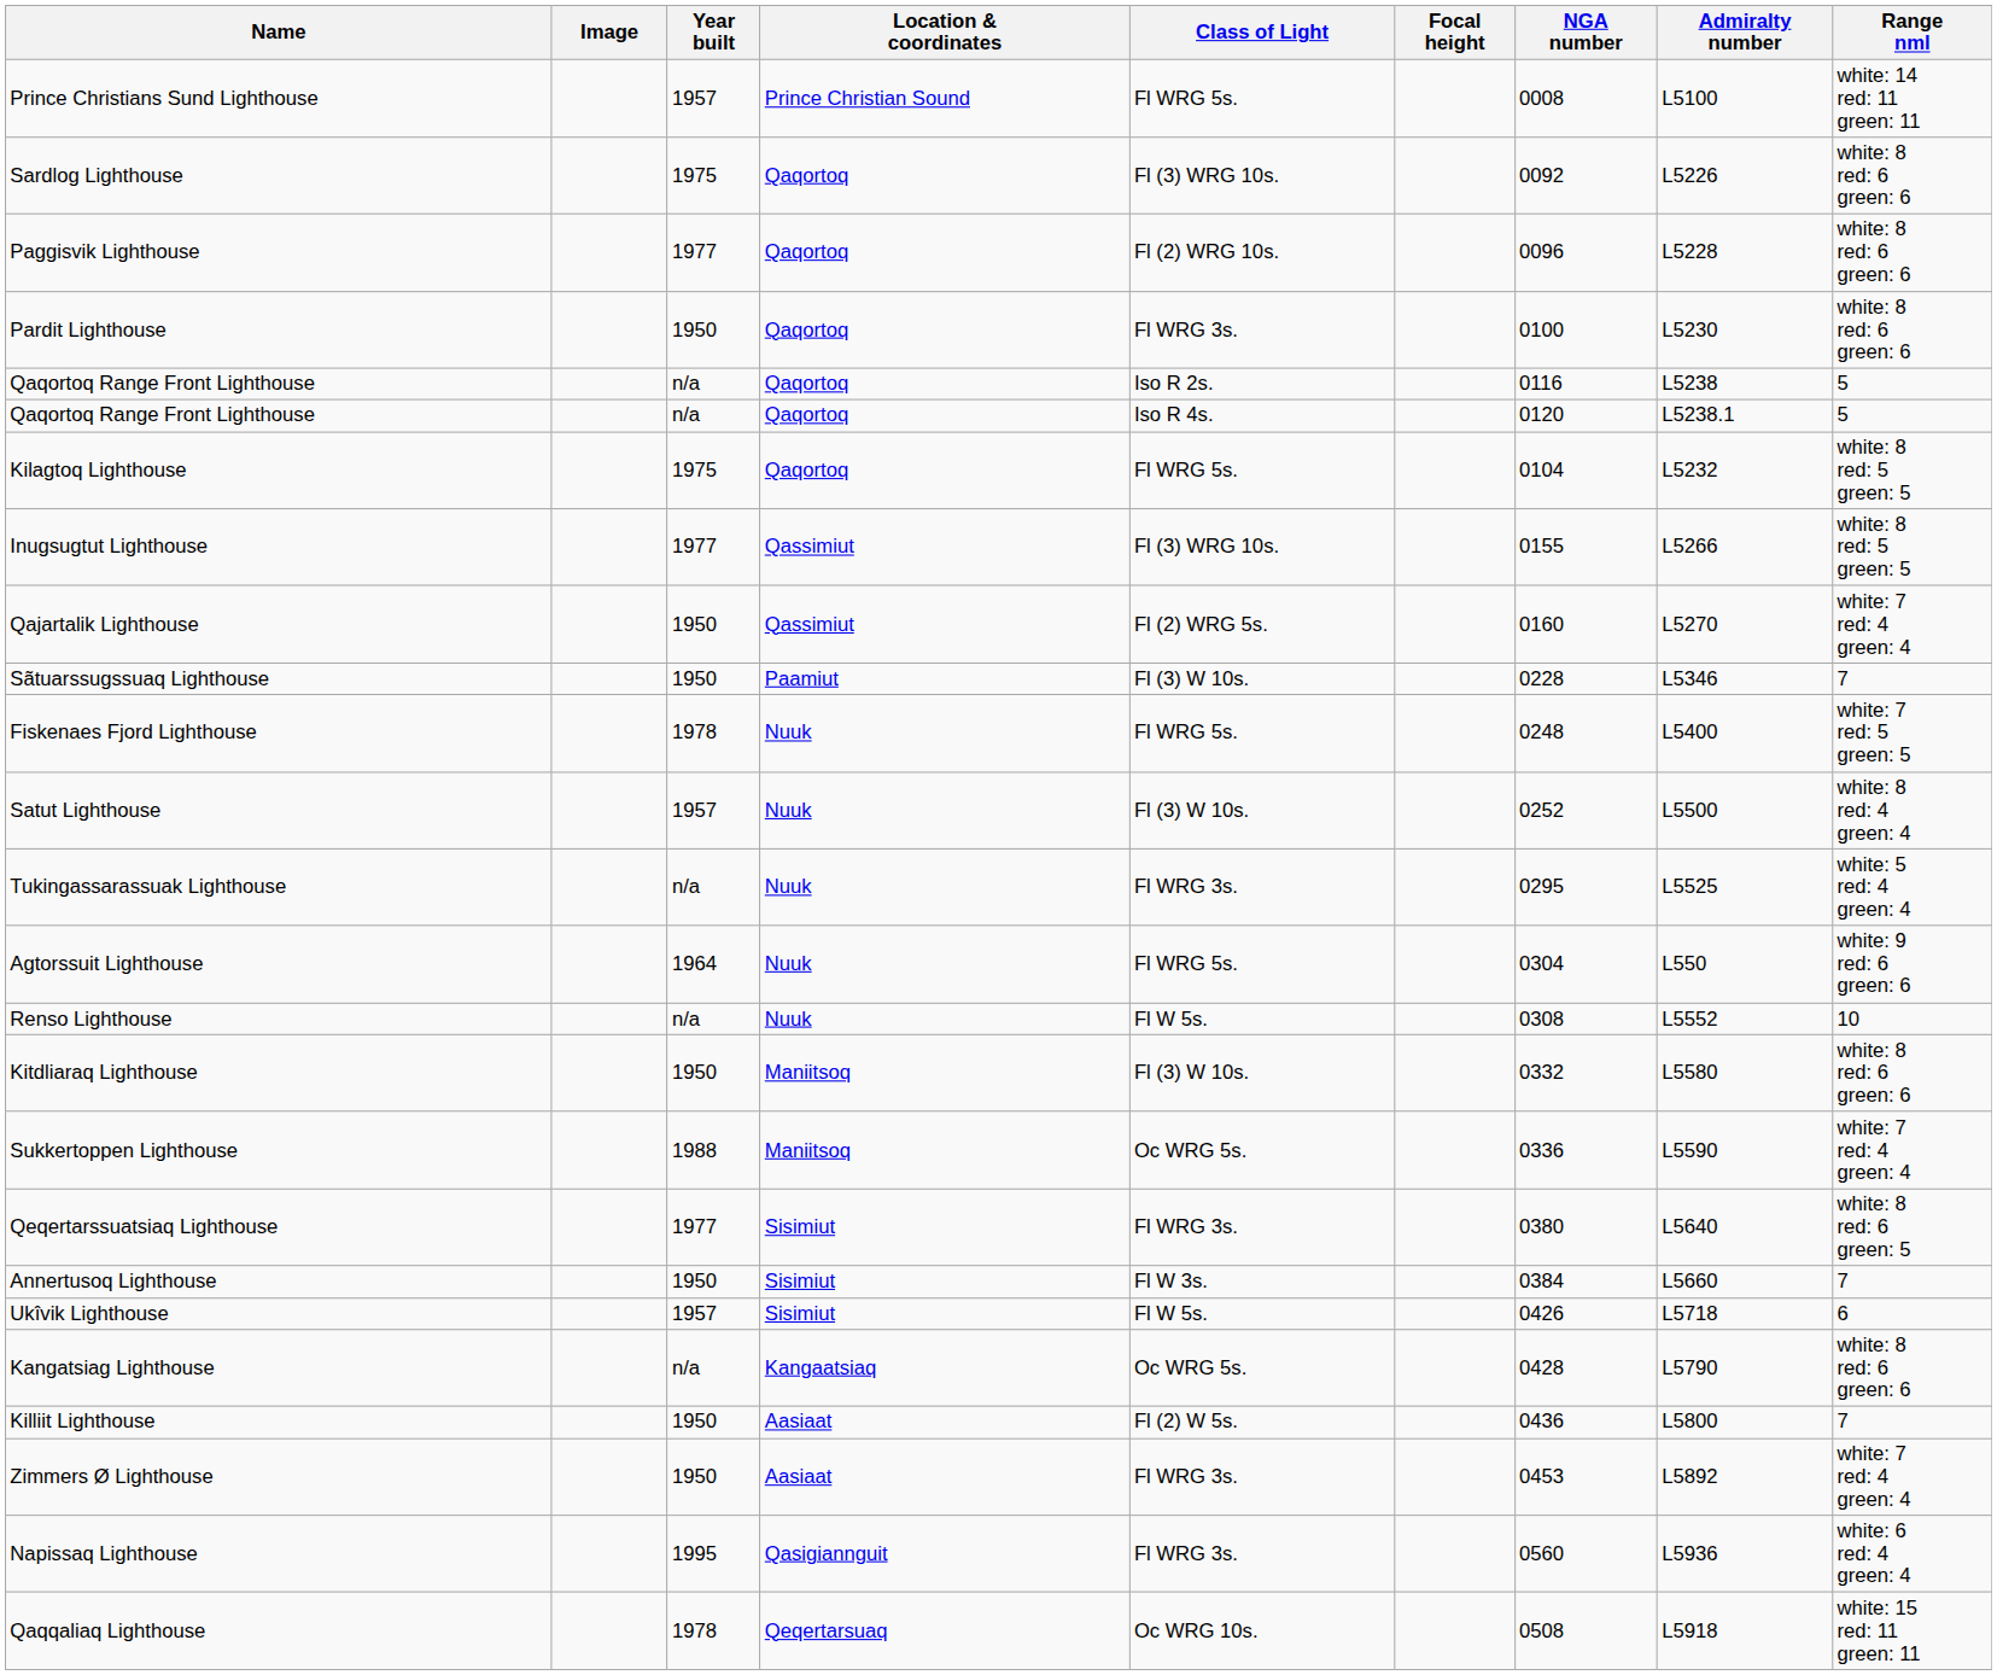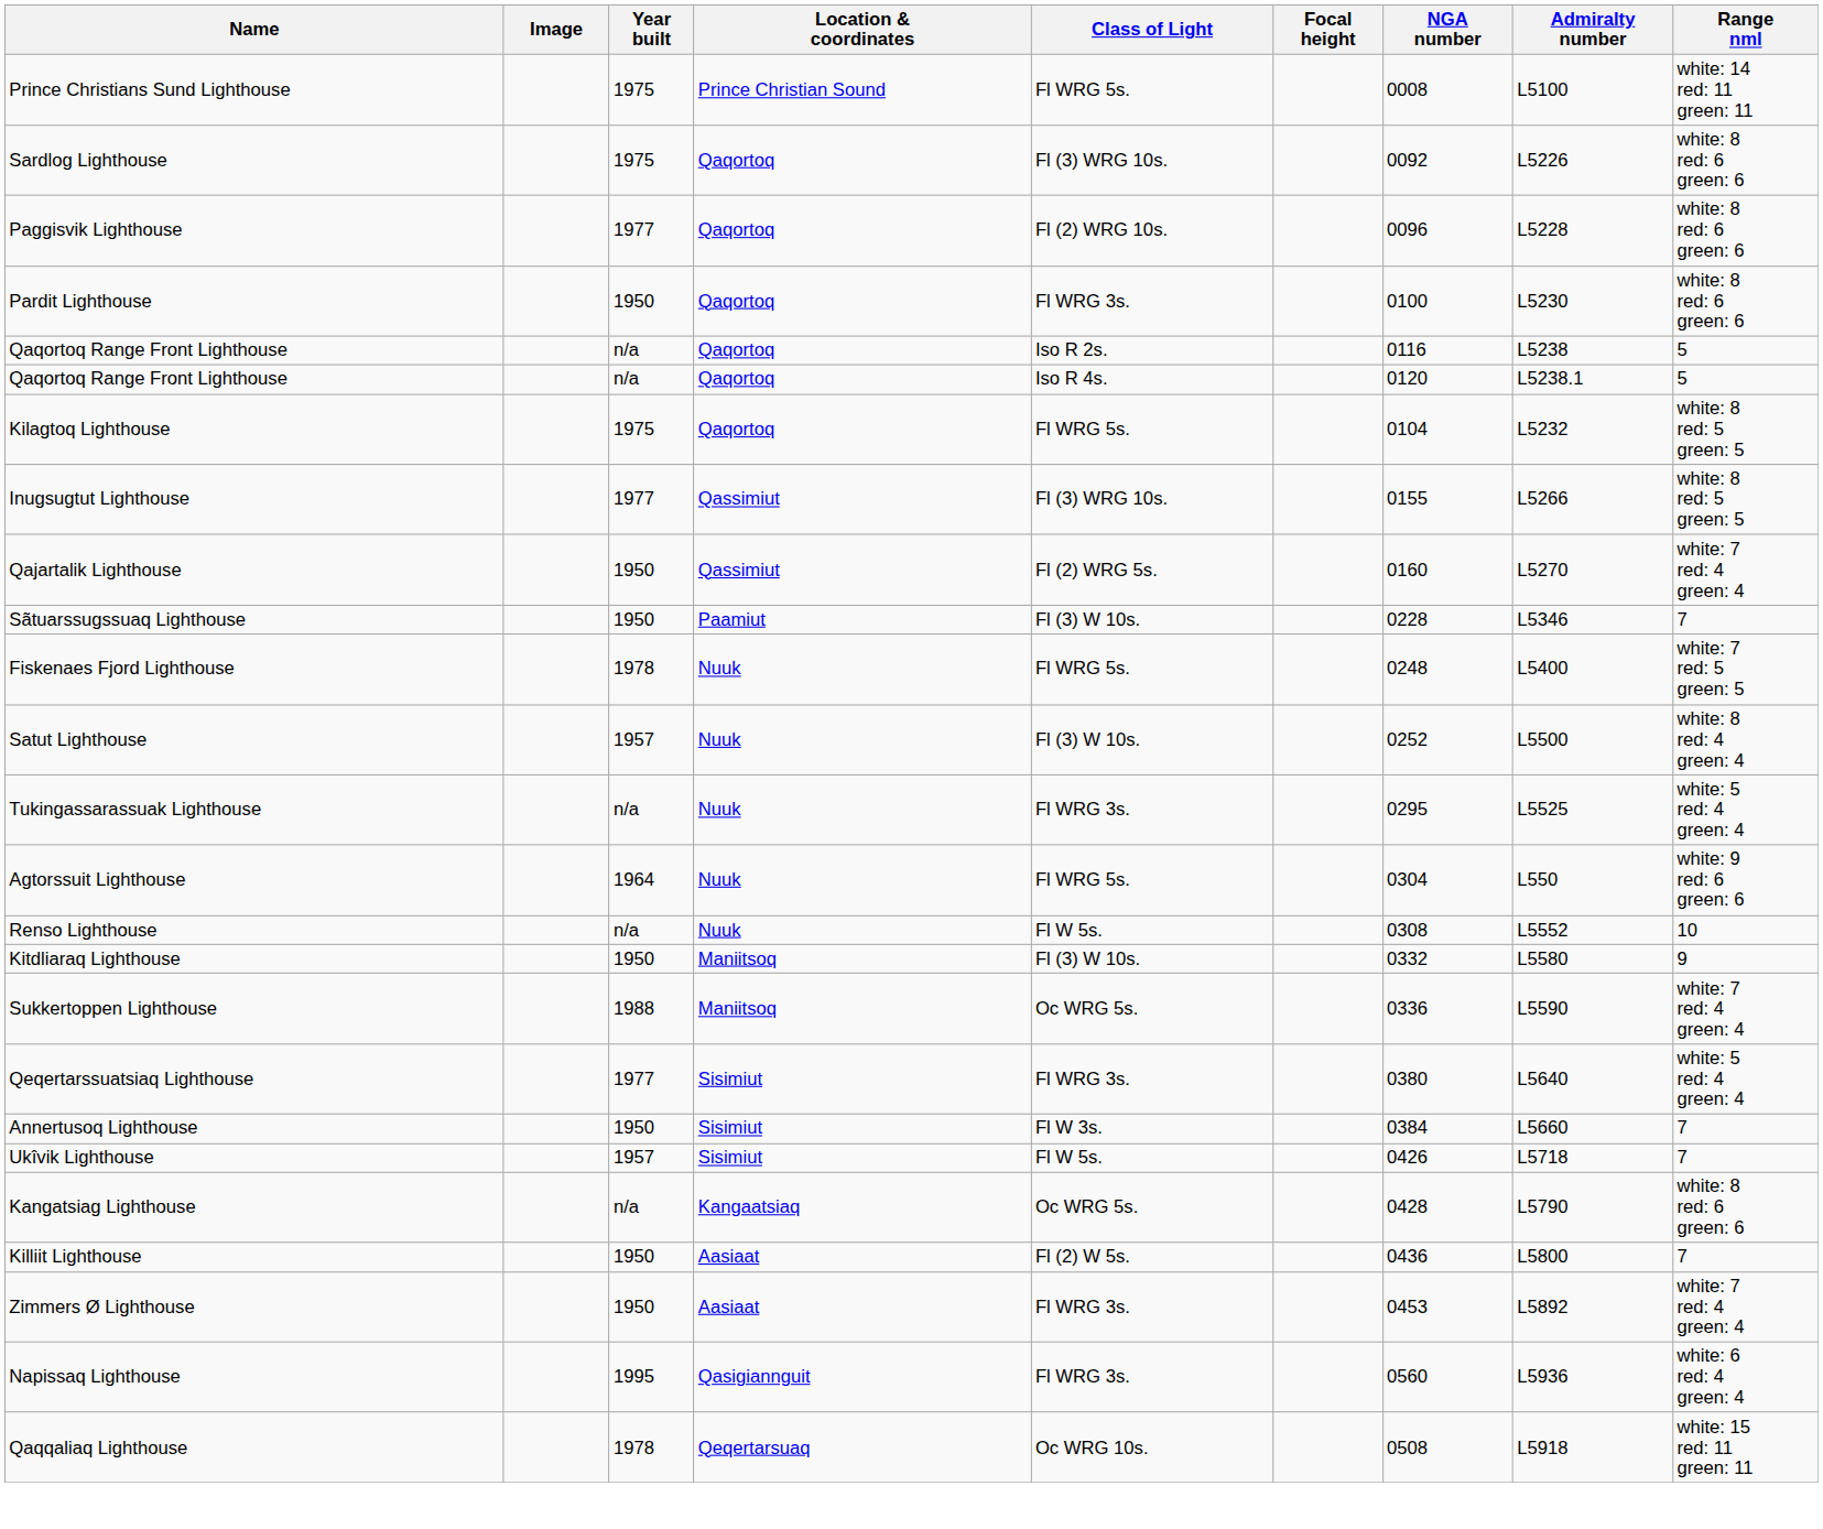 <table class="wikitable sortable" style="width:100%">
 <tr>
 <th>Name</th>
 <th>Image</th>
 <th>Year<br>built</th>
 <th>Location &<br>coordinates</th>
 <th><a href='#'>Class of Light</a><br></th>
 <th>Focal<br>height<br></th>
 <th><a href='#'>NGA</a><br>number<br></th>
 <th><a href='#'>Admiralty</a><br>number<br></th>
 <th>Range<br><a href='#'>nml</a><br></th>
 </tr>
 <tr>
 <td>Prince Christians Sund Lighthouse</td>
 <td></td>
-<td>1957</td>
+<td>1975</td>
 <td><a href='#'>Prince Christian Sound</a><br></td>
 <td>Fl WRG 5s.</td>
 <td></td>
 <td>0008</td>
 <td>L5100</td>
 <td>white: 14<br>red: 11<br>green: 11</td>
 </tr>
 <tr>
 <td>Sardlog Lighthouse</td>
 <td></td>
 <td>1975</td>
 <td><a href='#'>Qaqortoq</a><br></td>
 <td>Fl (3) WRG 10s.</td>
 <td></td>
 <td>0092</td>
 <td>L5226</td>
 <td>white: 8<br>red: 6<br>green: 6</td>
 </tr>
 <tr>
 <td>Paggisvik Lighthouse</td>
 <td></td>
 <td>1977</td>
 <td><a href='#'>Qaqortoq</a><br></td>
 <td>Fl (2) WRG 10s.</td>
 <td></td>
 <td>0096</td>
 <td>L5228</td>
 <td>white: 8<br>red: 6<br>green: 6</td>
 </tr>
 <tr>
 <td>Pardit Lighthouse</td>
 <td></td>
 <td>1950</td>
 <td><a href='#'>Qaqortoq</a><br></td>
 <td>Fl WRG 3s.</td>
 <td></td>
 <td>0100</td>
 <td>L5230</td>
 <td>white: 8<br>red: 6<br>green: 6</td>
 </tr>
 <tr>
 <td>Qaqortoq Range Front Lighthouse</td>
 <td></td>
 <td>n/a</td>
 <td><a href='#'>Qaqortoq</a><br></td>
 <td>Iso R 2s.</td>
 <td></td>
 <td>0116</td>
 <td>L5238</td>
 <td>5</td>
 </tr>
 <tr>
 <td>Qaqortoq Range Front Lighthouse</td>
 <td></td>
 <td>n/a</td>
 <td><a href='#'>Qaqortoq</a><br></td>
 <td>Iso R 4s.</td>
 <td></td>
 <td>0120</td>
 <td>L5238.1</td>
 <td>5</td>
 </tr>
 <tr>
 <td>Kilagtoq Lighthouse</td>
 <td></td>
 <td>1975</td>
 <td><a href='#'>Qaqortoq</a><br></td>
 <td>Fl WRG 5s.</td>
 <td></td>
 <td>0104</td>
 <td>L5232</td>
 <td>white: 8<br>red: 5<br>green: 5</td>
 </tr>
 <tr>
 <td>Inugsugtut Lighthouse</td>
 <td></td>
 <td>1977</td>
 <td><a href='#'>Qassimiut</a><br></td>
 <td>Fl (3) WRG 10s.</td>
 <td></td>
 <td>0155</td>
 <td>L5266</td>
 <td>white: 8<br>red: 5<br>green: 5</td>
 </tr>
 <tr>
 <td>Qajartalik Lighthouse</td>
 <td></td>
 <td>1950</td>
 <td><a href='#'>Qassimiut</a><br></td>
 <td>Fl (2) WRG 5s.</td>
 <td></td>
 <td>0160</td>
 <td>L5270</td>
 <td>white: 7<br>red: 4<br>green: 4</td>
 </tr>
 <tr>
 <td>Sãtuarssugssuaq Lighthouse</td>
 <td></td>
 <td>1950</td>
 <td><a href='#'>Paamiut</a><br></td>
 <td>Fl (3) W 10s.</td>
 <td></td>
 <td>0228</td>
 <td>L5346</td>
 <td>7</td>
 </tr>
 <tr>
 <td>Fiskenaes Fjord Lighthouse</td>
 <td></td>
 <td>1978</td>
 <td><a href='#'>Nuuk</a><br></td>
 <td>Fl WRG 5s.</td>
 <td></td>
 <td>0248</td>
 <td>L5400</td>
 <td>white: 7<br>red: 5<br>green: 5</td>
 </tr>
 <tr>
 <td>Satut Lighthouse</td>
 <td></td>
 <td>1957</td>
 <td><a href='#'>Nuuk</a><br></td>
 <td>Fl (3) W 10s.</td>
 <td></td>
 <td>0252</td>
 <td>L5500</td>
 <td>white: 8<br>red: 4<br>green: 4</td>
 </tr>
 <tr>
 <td>Tukingassarassuak Lighthouse</td>
 <td></td>
 <td>n/a</td>
 <td><a href='#'>Nuuk</a><br></td>
 <td>Fl WRG 3s.</td>
 <td></td>
 <td>0295</td>
 <td>L5525</td>
 <td>white: 5<br>red: 4<br>green: 4</td>
 </tr>
 <tr>
 <td>Agtorssuit Lighthouse</td>
 <td></td>
 <td>1964</td>
 <td><a href='#'>Nuuk</a><br></td>
 <td>Fl WRG 5s.</td>
 <td></td>
 <td>0304</td>
 <td>L550</td>
 <td>white: 9<br>red: 6<br>green: 6</td>
 </tr>
 <tr>
 <td>Renso Lighthouse</td>
 <td></td>
 <td>n/a</td>
 <td><a href='#'>Nuuk</a><br></td>
 <td>Fl W 5s.</td>
 <td></td>
 <td>0308</td>
 <td>L5552</td>
 <td>10</td>
 </tr>
 <tr>
 <td>Kitdliaraq Lighthouse</td>
 <td></td>
 <td>1950</td>
 <td><a href='#'>Maniitsoq</a><br></td>
 <td>Fl (3) W 10s.</td>
 <td></td>
 <td>0332</td>
 <td>L5580</td>
-<td>white: 8<br>red: 6<br>green: 6</td>
+<td>9</td>
 </tr>
 <tr>
 <td>Sukkertoppen Lighthouse</td>
 <td> </td>
 <td>1988</td>
 <td><a href='#'>Maniitsoq</a><br></td>
 <td>Oc WRG 5s.</td>
 <td></td>
 <td>0336</td>
 <td>L5590</td>
 <td>white: 7<br>red: 4<br>green: 4</td>
 </tr>
 <tr>
 <td>Qeqertarssuatsiaq Lighthouse</td>
 <td></td>
 <td>1977</td>
 <td><a href='#'>Sisimiut</a><br></td>
 <td>Fl WRG 3s.</td>
 <td></td>
 <td>0380</td>
 <td>L5640</td>
-<td>white: 8<br>red: 6<br>green: 5</td>
+<td>white: 5<br>red: 4<br>green: 4</td>
 </tr>
 <tr>
 <td>Annertusoq Lighthouse</td>
 <td></td>
 <td>1950</td>
 <td><a href='#'>Sisimiut</a><br></td>
 <td>Fl W 3s.</td>
 <td></td>
 <td>0384</td>
 <td>L5660</td>
 <td>7</td>
 </tr>
 <tr>
 <td>Ukîvik Lighthouse</td>
 <td></td>
 <td>1957</td>
 <td><a href='#'>Sisimiut</a><br></td>
 <td>Fl W 5s.</td>
 <td></td>
 <td>0426</td>
 <td>L5718</td>
-<td>6</td>
+<td>7</td>
 </tr>
 <tr>
 <td>Kangatsiag Lighthouse</td>
 <td></td>
 <td>n/a</td>
 <td><a href='#'>Kangaatsiaq</a><br></td>
 <td>Oc WRG 5s.</td>
 <td></td>
 <td>0428</td>
 <td>L5790</td>
 <td>white: 8<br>red: 6<br>green: 6</td>
 </tr>
 <tr>
 <td>Killiit Lighthouse</td>
 <td></td>
 <td>1950</td>
 <td><a href='#'>Aasiaat</a><br></td>
 <td>Fl (2) W 5s.</td>
 <td></td>
 <td>0436</td>
 <td>L5800</td>
 <td>7</td>
 </tr>
 <tr>
 <td>Zimmers  Ø Lighthouse</td>
 <td></td>
 <td>1950</td>
 <td><a href='#'>Aasiaat</a><br></td>
 <td>Fl WRG 3s.</td>
 <td></td>
 <td>0453</td>
 <td>L5892</td>
 <td>white: 7<br>red: 4<br>green: 4</td>
 </tr>
 <tr>
 <td>Napissaq Lighthouse</td>
 <td></td>
 <td>1995</td>
 <td><a href='#'>Qasigiannguit</a><br></td>
 <td>Fl WRG 3s.</td>
 <td></td>
 <td>0560</td>
 <td>L5936</td>
 <td>white: 6<br>red: 4<br>green: 4</td>
 </tr>
 <tr>
 <td>Qaqqaliaq Lighthouse</td>
 <td> </td>
 <td>1978</td>
 <td><a href='#'>Qeqertarsuaq</a><br></td>
 <td>Oc WRG 10s.</td>
 <td></td>
 <td>0508</td>
 <td>L5918</td>
 <td>white: 15<br>red: 11<br>green: 11</td>
 </tr>
 <tr>
 </tr>
 </table>
